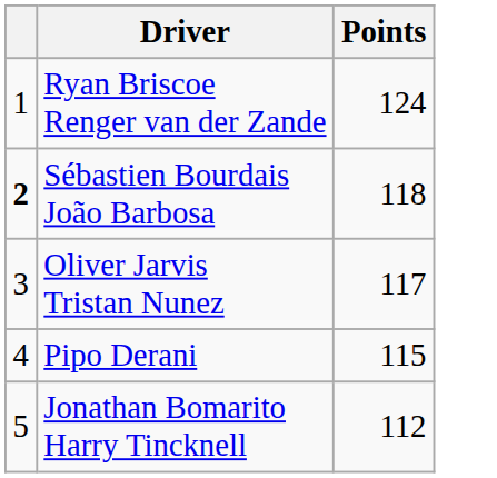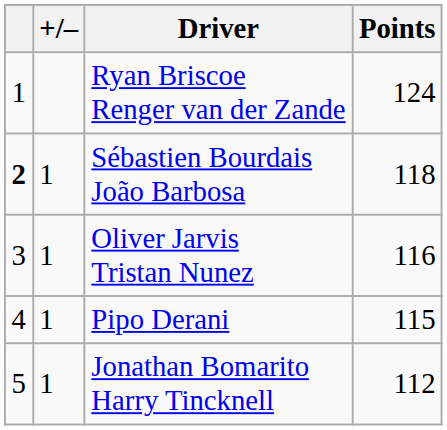 <table class="wikitable" style="font-size: 95%;">
 <tr>
 <th scope="col"></th>
+<th scope="col">+/–</th>
 <th scope="col">Driver</th>
 <th scope="col">Points</th>
 </tr>
 <tr>
 <td align=center>1</td>
+<td align="left"></td>
 <td> <a href='#'>Ryan Briscoe</a><br> <a href='#'>Renger van der Zande</a></td>
 <td align=right>124</td>
 </tr>
 <tr>
 <td align=center><strong>2</strong></td>
+<td align="left"> 1</td>
 <td> <a href='#'>Sébastien Bourdais</a><br> <a href='#'>João Barbosa</a></td>
 <td align=right>118</td>
 </tr>
 <tr>
 <td align=center>3</td>
+<td align="left"> 1</td>
 <td> <a href='#'>Oliver Jarvis</a><br> <a href='#'>Tristan Nunez</a></td>
-<td align=right>117</td>
+<td align=right>116</td>
 </tr>
 <tr>
 <td align=center>4</td>
+<td align="left"> 1</td>
 <td> <a href='#'>Pipo Derani</a></td>
 <td align=right>115</td>
 </tr>
 <tr>
 <td align=center>5</td>
+<td align="left"> 1</td>
 <td> <a href='#'>Jonathan Bomarito</a><br> <a href='#'>Harry Tincknell</a></td>
 <td align=right>112</td>
 </tr>
 </table>
